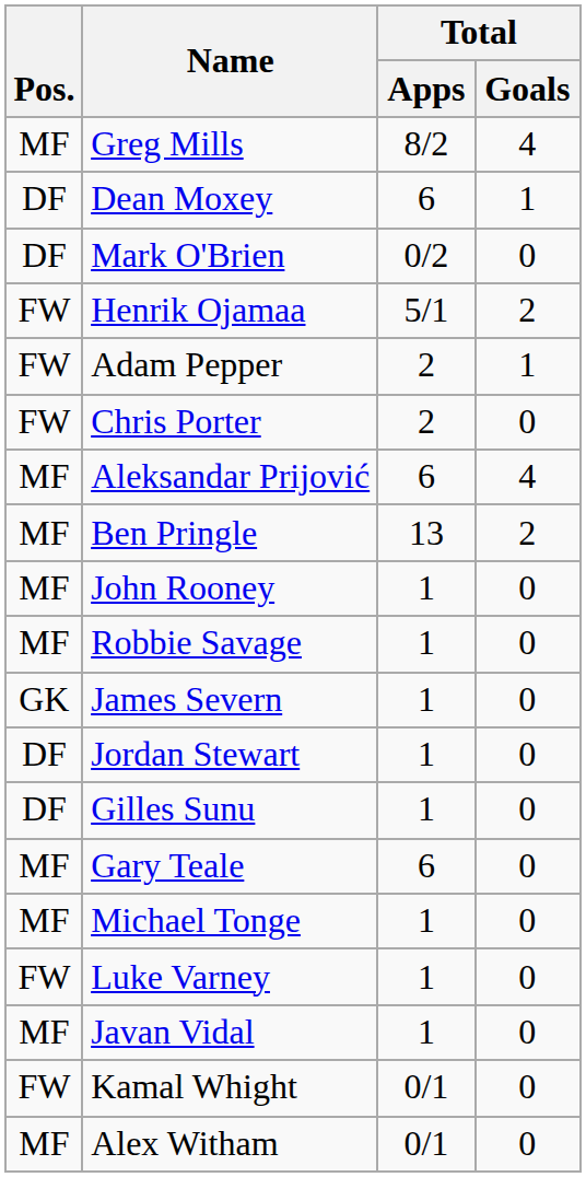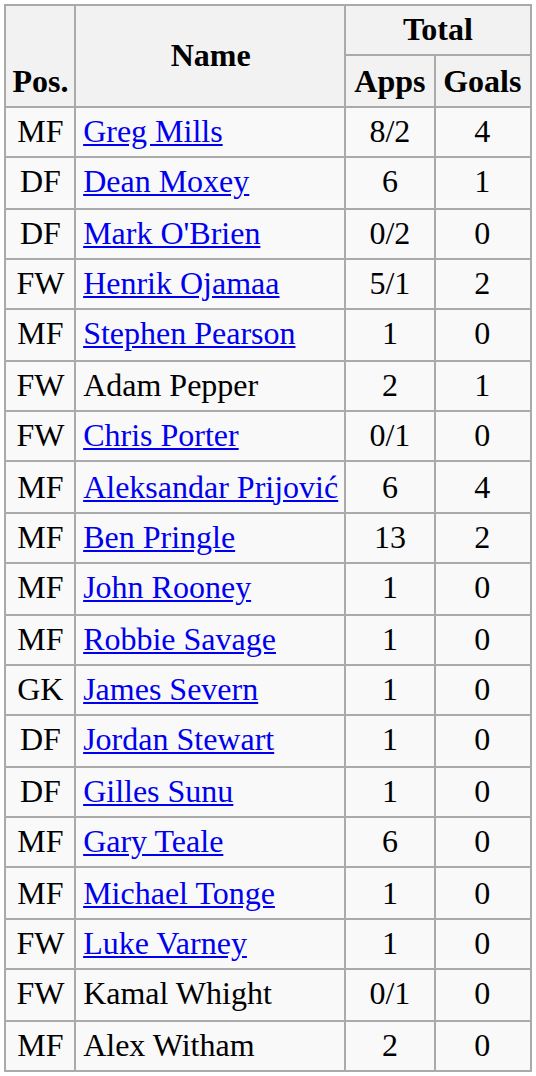 <table class="wikitable" style="text-align:center">
 <tr>
 <th rowspan="2" valign="bottom">Pos.</th>
 <th rowspan="2">Name</th>
 <th colspan="2" width="85">Total</th>
 </tr>
 <tr>
 <th>Apps</th>
 <th>Goals</th>
 </tr>
 <tr>
 <td>MF</td>
 <td align="left"><a href='#'>Greg Mills</a></td>
 <td>8/2</td>
 <td>4</td>
 </tr>
 <tr>
 </tr>
 <tr>
 <td>DF</td>
 <td align="left"><a href='#'>Dean Moxey</a></td>
 <td>6</td>
 <td>1</td>
 </tr>
 <tr>
 </tr>
 <tr>
 <td>DF</td>
 <td align="left"><a href='#'>Mark O'Brien</a></td>
 <td>0/2</td>
 <td>0</td>
 </tr>
 <tr>
 </tr>
 <tr>
 <td>FW</td>
 <td align="left"><a href='#'>Henrik Ojamaa</a></td>
 <td>5/1</td>
 <td>2</td>
 </tr>
 <tr>
 </tr>
 <tr>
+<td>MF</td>
+<td align="left"><a href='#'>Stephen Pearson</a></td>
+<td>1</td>
+<td>0</td>
+</tr>
+<tr>
 </tr>
 <tr>
 <td>FW</td>
 <td align="left">Adam Pepper</td>
 <td>2</td>
 <td>1</td>
 </tr>
 <tr>
 </tr>
 <tr>
 <td>FW</td>
 <td align="left"><a href='#'>Chris Porter</a></td>
-<td>2</td>
+<td>0/1</td>
 <td>0</td>
 </tr>
 <tr>
 </tr>
 <tr>
 <td>MF</td>
 <td align="left"><a href='#'>Aleksandar Prijović</a></td>
 <td>6</td>
 <td>4</td>
 </tr>
 <tr>
 </tr>
 <tr>
 <td>MF</td>
 <td align="left"><a href='#'>Ben Pringle</a></td>
 <td>13</td>
 <td>2</td>
 </tr>
 <tr>
 </tr>
 <tr>
 <td>MF</td>
 <td align="left"><a href='#'>John Rooney</a></td>
 <td>1</td>
 <td>0</td>
 </tr>
 <tr>
 </tr>
 <tr>
 <td>MF</td>
 <td align="left"><a href='#'>Robbie Savage</a></td>
 <td>1</td>
 <td>0</td>
 </tr>
 <tr>
 </tr>
 <tr>
 <td>GK</td>
 <td align="left"><a href='#'>James Severn</a></td>
 <td>1</td>
 <td>0</td>
 </tr>
 <tr>
 </tr>
 <tr>
 <td>DF</td>
 <td align="left"><a href='#'>Jordan Stewart</a></td>
 <td>1</td>
 <td>0</td>
 </tr>
 <tr>
 </tr>
 <tr>
 <td>DF</td>
 <td align="left"><a href='#'>Gilles Sunu</a></td>
 <td>1</td>
 <td>0</td>
 </tr>
 <tr>
 </tr>
 <tr>
 <td>MF</td>
 <td align="left"><a href='#'>Gary Teale</a></td>
 <td>6</td>
 <td>0</td>
 </tr>
 <tr>
 </tr>
 <tr>
 <td>MF</td>
 <td align="left"><a href='#'>Michael Tonge</a></td>
 <td>1</td>
 <td>0</td>
 </tr>
 <tr>
 </tr>
 <tr>
 <td>FW</td>
 <td align="left"><a href='#'>Luke Varney</a></td>
 <td>1</td>
 <td>0</td>
 </tr>
 <tr>
 </tr>
 <tr>
-<td>MF</td>
-<td align="left"><a href='#'>Javan Vidal</a></td>
-<td>1</td>
-<td>0</td>
-</tr>
-<tr>
 </tr>
 <tr>
 <td>FW</td>
 <td align="left">Kamal Whight</td>
 <td>0/1</td>
 <td>0</td>
 </tr>
 <tr>
 </tr>
 <tr>
 <td>MF</td>
 <td align="left">Alex Witham</td>
-<td>0/1</td>
+<td>2</td>
 <td>0</td>
 </tr>
 </table>
